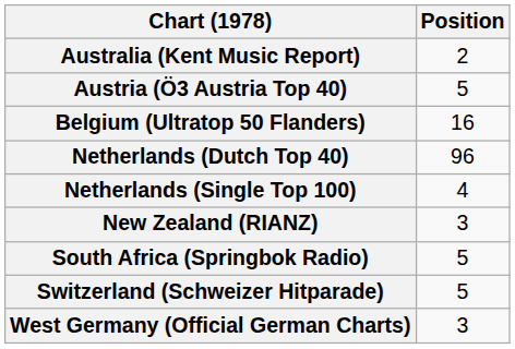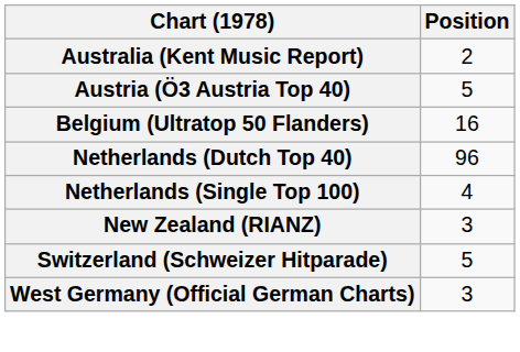 <table class="wikitable sortable plainrowheaders" style="text-align:center">
 <tr>
 <th>Chart (1978)</th>
 <th>Position</th>
 </tr>
 <tr>
 <th scope="row">Australia (Kent Music Report)</th>
 <td>2</td>
 </tr>
 <tr>
 <th scope="row">Austria (Ö3 Austria Top 40)</th>
 <td>5</td>
 </tr>
 <tr>
 <th scope="row">Belgium (Ultratop 50 Flanders)</th>
 <td>16</td>
 </tr>
 <tr>
 <th scope="row">Netherlands (Dutch Top 40)</th>
 <td>96</td>
 </tr>
 <tr>
 <th scope="row">Netherlands (Single Top 100)</th>
 <td>4</td>
 </tr>
 <tr>
 <th scope="row">New Zealand (RIANZ)</th>
 <td>3</td>
 </tr>
 <tr>
-<th scope="row">South Africa (Springbok Radio)</th>
-<td>5</td>
-</tr>
-<tr>
 <th scope="row">Switzerland (Schweizer Hitparade)</th>
 <td>5</td>
 </tr>
 <tr>
 <th scope="row">West Germany (Official German Charts)</th>
 <td>3</td>
 </tr>
 </table>
